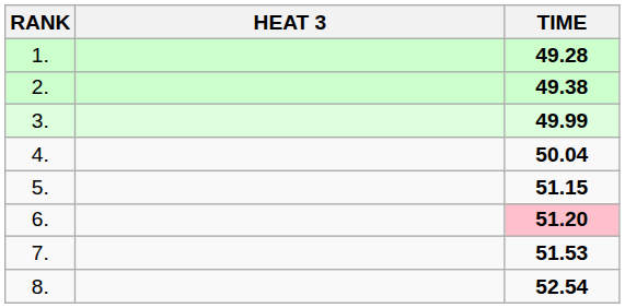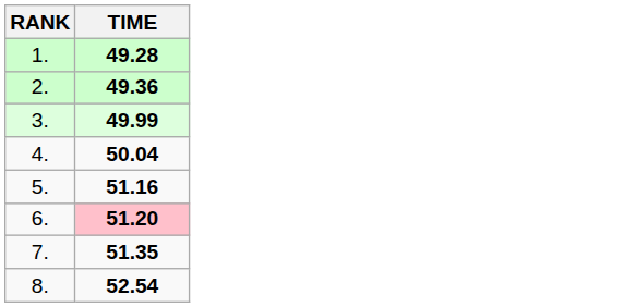 <table class="wikitable" style="border-collapse: collapse; font-size: 90%;">
 <tr>
 <th>RANK</th>
-<th style="width: 20em">HEAT 3</th>
 <th style="width: 5em">TIME</th>
 </tr>
 <tr style="background:#ccffcc;">
 <td align="center">1.</td>
-<td></td>
 <td align="center"><strong>49.28</strong></td>
 </tr>
 <tr style="background:#ccffcc;">
 <td align="center">2.</td>
-<td></td>
-<td align="center"><strong>49.38</strong></td>
+<td align="center"><strong>49.36</strong></td>
 </tr>
 <tr style="background:#ddffdd;">
 <td align="center">3.</td>
-<td></td>
 <td align="center"><strong>49.99</strong></td>
 </tr>
 <tr>
 <td align="center">4.</td>
-<td></td>
 <td align="center"><strong>50.04</strong></td>
 </tr>
 <tr>
 <td align="center">5.</td>
-<td></td>
-<td align="center"><strong>51.15</strong></td>
+<td align="center"><strong>51.16</strong></td>
 </tr>
 <tr>
 <td align="center">6.</td>
-<td></td>
 <td align="center" style="background: pink;"><strong>51.20</strong></td>
 </tr>
 <tr>
 <td align="center">7.</td>
-<td></td>
-<td align="center"><strong>51.53</strong></td>
+<td align="center"><strong>51.35</strong></td>
 </tr>
 <tr>
 <td align="center">8.</td>
-<td></td>
 <td align="center"><strong>52.54</strong></td>
 </tr>
 </table>
